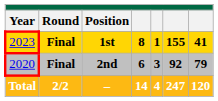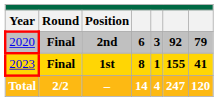 <table class="wikitable" style="text-align: center;">
 <tr>
 <th style="background:#006A44;" colspan="7"><a href='#'></a></th>
 </tr>
 <tr>
 <th>Year</th>
 <th>Round</th>
 <th>Position</th>
 <th></th>
 <th></th>
 <th></th>
 <th></th>
 </tr>
+<tr style="background:#C0C0C0;">
+<td style="border: 3px solid red"> <a href='#'>2020</a></td>
+<td><strong>Final</strong></td>
+<td><strong>2nd</strong></td>
+<td><strong>6</strong></td>
+<td><strong>3</strong></td>
+<td><strong>92</strong></td>
+<td><strong>79</strong></td>
+</tr>
 <tr style="background:#FFD604;">
 <td style="border: 3px solid red"> <a href='#'>2023</a></td>
 <td><strong>Final</strong></td>
 <td><strong>1st</strong></td>
 <td><strong>8</strong></td>
 <td><strong>1</strong></td>
 <td><strong>155</strong></td>
 <td><strong>41</strong></td>
-</tr>
-<tr style="background:#C0C0C0;">
-<td style="border: 3px solid red"> <a href='#'>2020</a></td>
-<td><strong>Final</strong></td>
-<td><strong>2nd</strong></td>
-<td><strong>6</strong></td>
-<td><strong>3</strong></td>
-<td><strong>92</strong></td>
-<td><strong>79</strong></td>
 </tr>
 <tr>
 <th style="color:white; background:#FDB913;">Total</th>
 <th style="color:white; background:#FDB913;">2/2</th>
 <th style="color:white; background:#FDB913;">–</th>
 <th style="color:white; background:#FDB913;">14</th>
 <th style="color:white; background:#FDB913;">4</th>
 <th style="color:white; background:#FDB913;">247</th>
 <th style="color:white; background:#FDB913;">120</th>
 </tr>
 </table>
